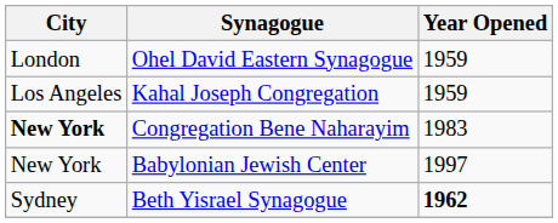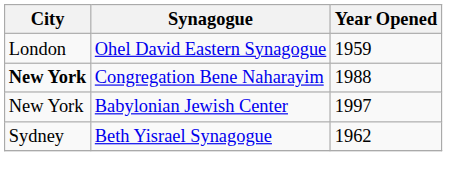 <table class="wikitable">
 <tr>
 <th>City</th>
 <th>Synagogue</th>
 <th>Year Opened</th>
 </tr>
 <tr>
 <td>London</td>
 <td><a href='#'>Ohel David Eastern Synagogue</a></td>
 <td>1959</td>
 </tr>
 <tr>
-<td>Los Angeles</td>
-<td><a href='#'>Kahal Joseph Congregation</a></td>
-<td>1959</td>
-</tr>
-<tr>
 <td><strong>New York</strong></td>
 <td><a href='#'>Congregation Bene Naharayim</a></td>
-<td>1983</td>
+<td>1988</td>
 </tr>
 <tr>
 <td>New York</td>
 <td><a href='#'>Babylonian Jewish Center</a></td>
 <td>1997</td>
 </tr>
 <tr>
 <td>Sydney</td>
 <td><a href='#'>Beth Yisrael Synagogue</a></td>
-<td><strong>1962</strong></td>
+<td>1962</td>
 </tr>
 <tr>
 </tr>
 </table>
